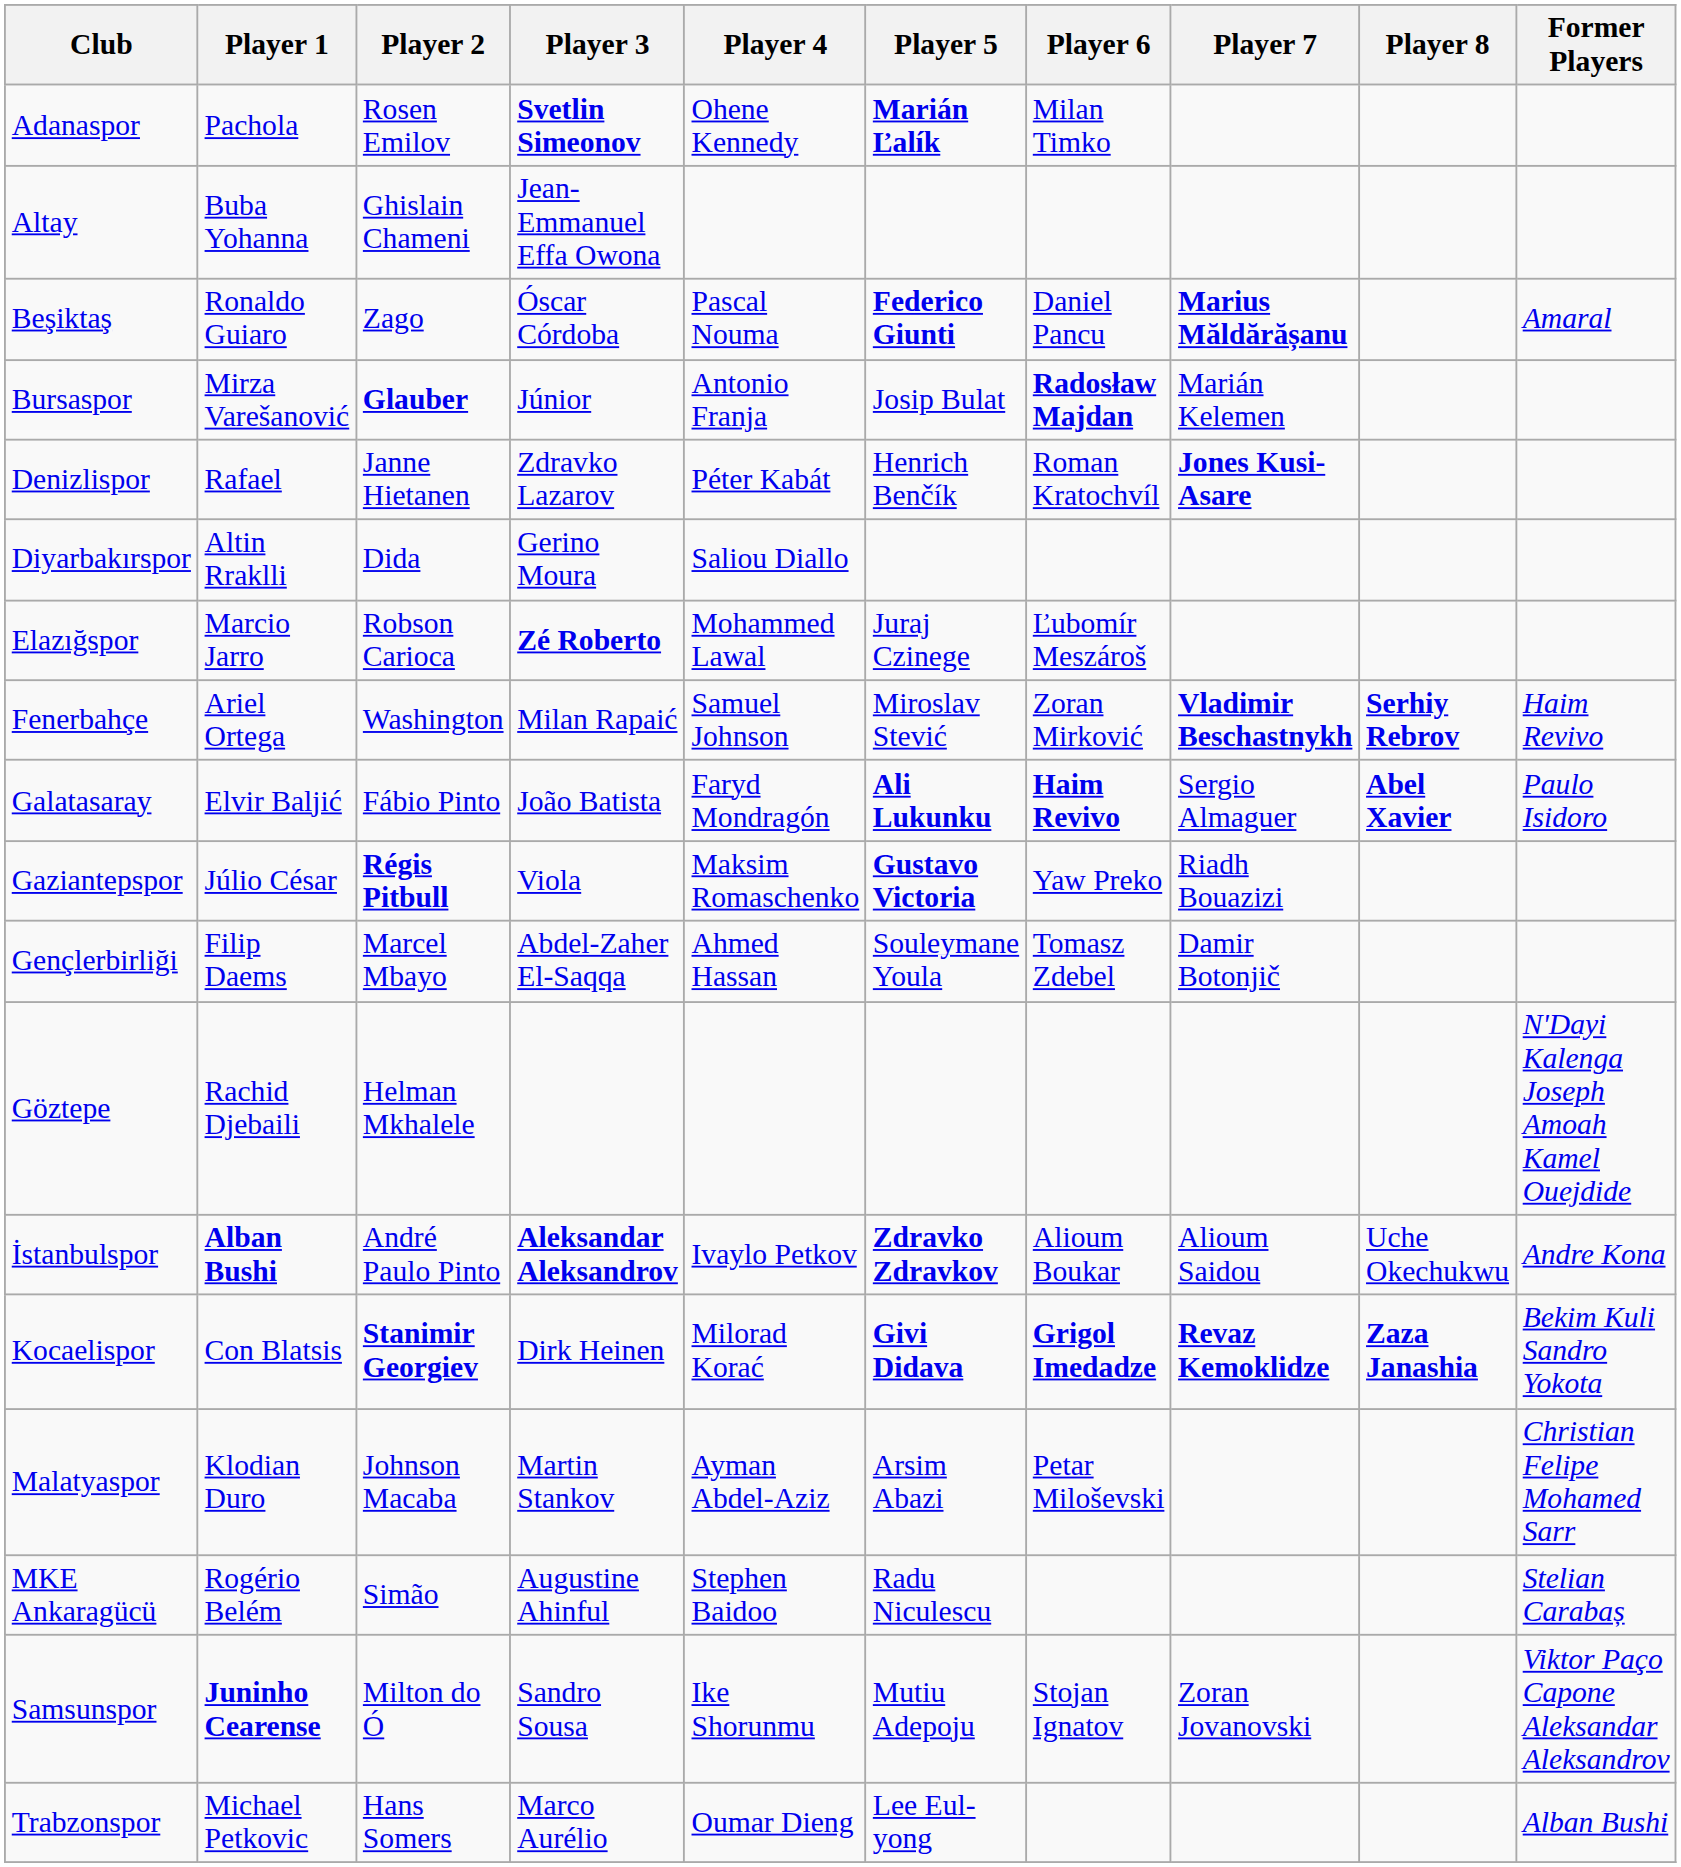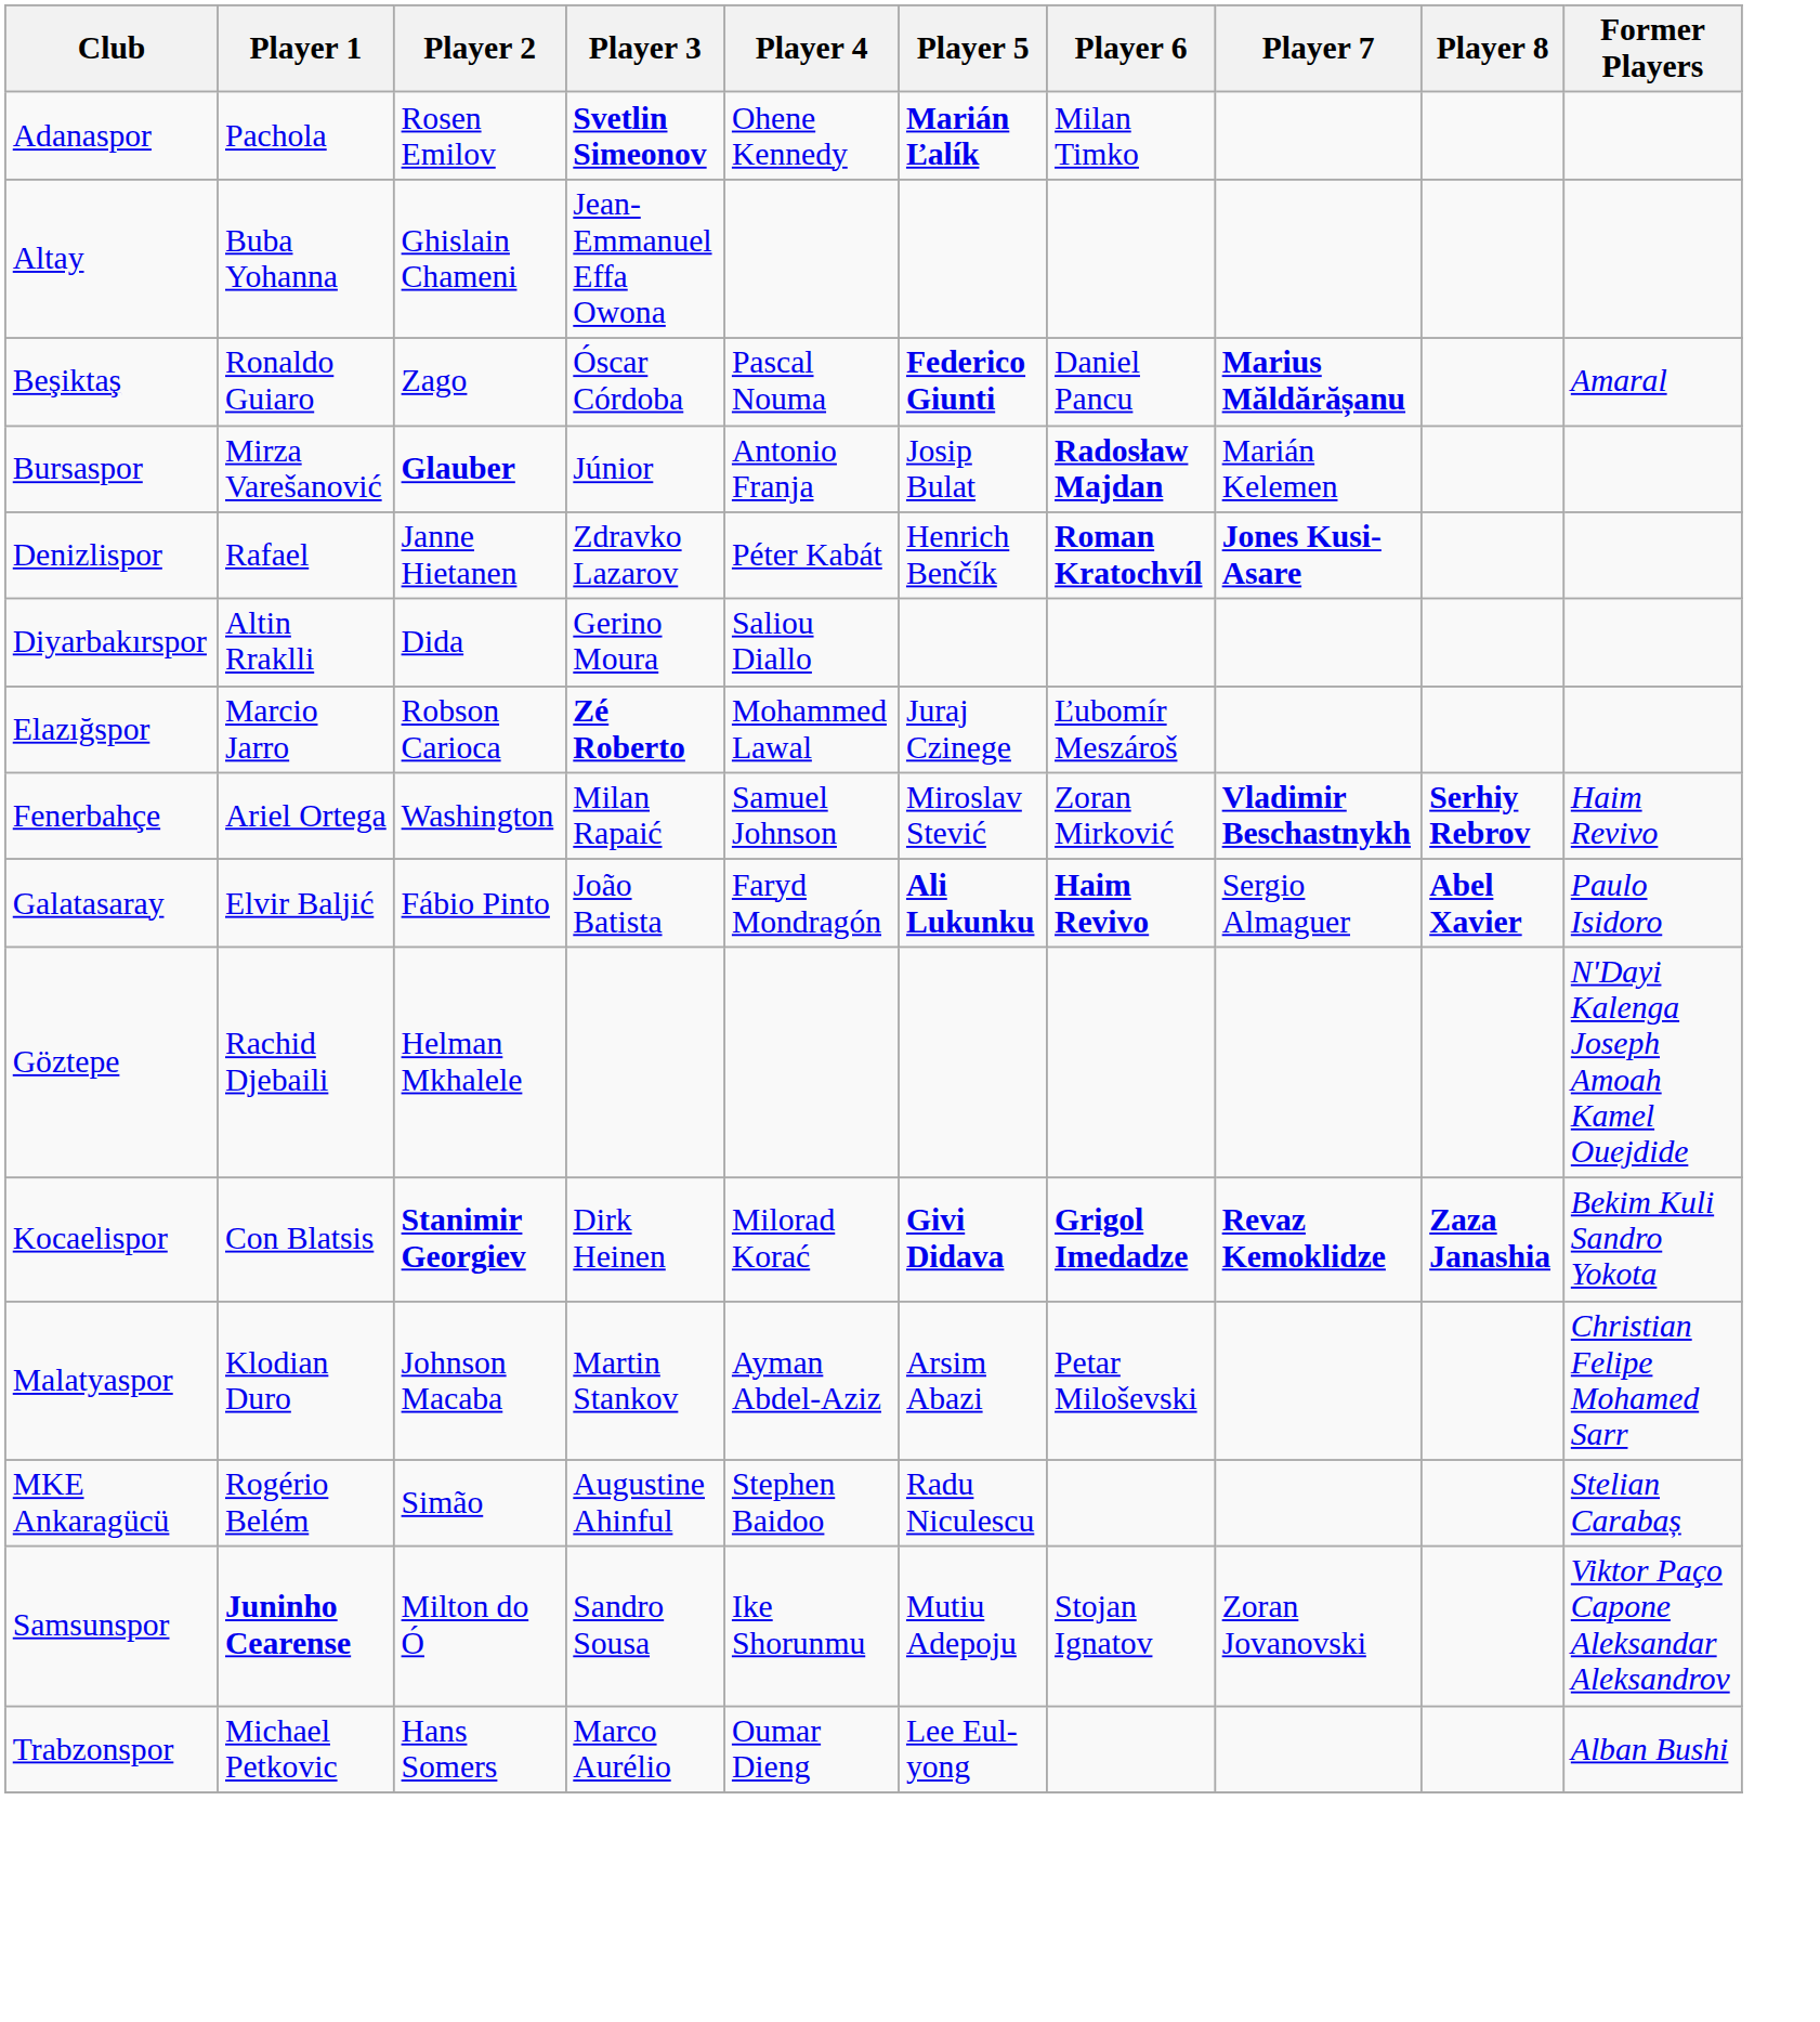 <table class="wikitable">
 <tr>
 <th width="170">Club</th>
 <th width="170">Player 1</th>
 <th width="170">Player 2</th>
 <th width="170">Player 3</th>
 <th width="170">Player 4</th>
 <th width="170">Player 5</th>
 <th width="170">Player 6</th>
 <th width="170">Player 7</th>
 <th width="170">Player 8</th>
 <th width="170">Former Players</th>
 </tr>
 <tr>
 <td><a href='#'>Adanaspor</a></td>
 <td> <a href='#'>Pachola</a></td>
 <td> <a href='#'>Rosen Emilov</a></td>
 <td> <strong><a href='#'>Svetlin Simeonov</a></strong></td>
 <td> <a href='#'>Ohene Kennedy</a></td>
 <td> <strong><a href='#'>Marián Ľalík</a></strong></td>
 <td> <a href='#'>Milan Timko</a></td>
 <td></td>
 <td></td>
 <td></td>
 </tr>
 <tr>
 <td><a href='#'>Altay</a></td>
 <td> <a href='#'>Buba Yohanna</a></td>
 <td> <a href='#'>Ghislain Chameni</a></td>
 <td> <a href='#'>Jean-Emmanuel Effa Owona</a></td>
 <td></td>
 <td></td>
 <td></td>
 <td></td>
 <td></td>
 <td></td>
 </tr>
 <tr>
 <td><a href='#'>Beşiktaş</a></td>
 <td> <a href='#'>Ronaldo Guiaro</a></td>
 <td> <a href='#'>Zago</a></td>
 <td> <a href='#'>Óscar Córdoba</a></td>
 <td> <a href='#'>Pascal Nouma</a></td>
 <td> <strong><a href='#'>Federico Giunti</a></strong></td>
 <td> <a href='#'>Daniel Pancu</a></td>
 <td> <strong><a href='#'>Marius Măldărășanu</a></strong></td>
 <td></td>
 <td> <em><a href='#'>Amaral</a></em></td>
 </tr>
 <tr>
 <td><a href='#'>Bursaspor</a></td>
 <td> <a href='#'>Mirza Varešanović</a></td>
 <td> <strong><a href='#'>Glauber</a></strong></td>
 <td> <a href='#'>Júnior</a></td>
 <td> <a href='#'>Antonio Franja</a></td>
 <td> <a href='#'>Josip Bulat</a></td>
 <td> <strong><a href='#'>Radosław Majdan</a></strong></td>
 <td> <a href='#'>Marián Kelemen</a></td>
 <td></td>
 <td></td>
 </tr>
 <tr>
 <td><a href='#'>Denizlispor</a></td>
 <td> <a href='#'>Rafael</a></td>
 <td> <a href='#'>Janne Hietanen</a></td>
 <td> <a href='#'>Zdravko Lazarov</a></td>
 <td> <a href='#'>Péter Kabát</a></td>
 <td> <a href='#'>Henrich Benčík</a></td>
-<td> <a href='#'>Roman Kratochvíl</a></td>
+<td><strong> <a href='#'>Roman Kratochvíl</a></strong></td>
 <td> <strong><a href='#'>Jones Kusi-Asare</a></strong></td>
 <td></td>
 <td></td>
 </tr>
 <tr>
 <td><a href='#'>Diyarbakırspor</a></td>
 <td> <a href='#'>Altin Rraklli</a></td>
 <td> <a href='#'>Dida</a></td>
 <td> <a href='#'>Gerino Moura</a></td>
 <td> <a href='#'>Saliou Diallo</a></td>
 <td></td>
 <td></td>
 <td></td>
 <td></td>
 <td></td>
 </tr>
 <tr>
 <td><a href='#'>Elazığspor</a></td>
 <td> <a href='#'>Marcio Jarro</a></td>
 <td> <a href='#'>Robson Carioca</a></td>
 <td> <strong><a href='#'>Zé Roberto</a></strong></td>
 <td> <a href='#'>Mohammed Lawal</a></td>
 <td> <a href='#'>Juraj Czinege</a></td>
 <td> <a href='#'>Ľubomír Meszároš</a></td>
 <td></td>
 <td></td>
 <td></td>
 </tr>
 <tr>
 <td><a href='#'>Fenerbahçe</a></td>
 <td> <a href='#'>Ariel Ortega</a></td>
 <td> <a href='#'>Washington</a></td>
 <td> <a href='#'>Milan Rapaić</a></td>
 <td> <a href='#'>Samuel Johnson</a></td>
 <td> <a href='#'>Miroslav Stević</a></td>
 <td> <a href='#'>Zoran Mirković</a></td>
 <td> <strong><a href='#'>Vladimir Beschastnykh</a></strong></td>
 <td> <strong><a href='#'>Serhiy Rebrov</a></strong></td>
 <td> <em><a href='#'>Haim Revivo</a></em></td>
 </tr>
 <tr>
 <td><a href='#'>Galatasaray</a></td>
 <td> <a href='#'>Elvir Baljić</a></td>
 <td> <a href='#'>Fábio Pinto</a></td>
 <td> <a href='#'>João Batista</a></td>
 <td> <a href='#'>Faryd Mondragón</a></td>
 <td> <strong><a href='#'>Ali Lukunku</a></strong></td>
 <td> <strong><a href='#'>Haim Revivo</a></strong></td>
 <td> <a href='#'>Sergio Almaguer</a></td>
 <td> <strong><a href='#'>Abel Xavier</a></strong></td>
 <td> <em><a href='#'>Paulo Isidoro</a></em></td>
 </tr>
 <tr>
-<td><a href='#'>Gaziantepspor</a></td>
-<td> <a href='#'>Júlio César</a></td>
-<td> <strong><a href='#'>Régis Pitbull</a></strong></td>
-<td> <a href='#'>Viola</a></td>
-<td> <a href='#'>Maksim Romaschenko</a></td>
-<td> <strong><a href='#'>Gustavo Victoria</a></strong></td>
-<td> <a href='#'>Yaw Preko</a></td>
-<td> <a href='#'>Riadh Bouazizi</a></td>
-<td></td>
-<td></td>
-</tr>
-<tr>
-<td><a href='#'>Gençlerbirliği</a></td>
-<td> <a href='#'>Filip Daems</a></td>
-<td> <a href='#'>Marcel Mbayo</a></td>
-<td> <a href='#'>Abdel-Zaher El-Saqqa</a></td>
-<td> <a href='#'>Ahmed Hassan</a></td>
-<td> <a href='#'>Souleymane Youla</a></td>
-<td> <a href='#'>Tomasz Zdebel</a></td>
-<td> <a href='#'>Damir Botonjič</a></td>
-<td></td>
-<td></td>
-</tr>
-<tr>
 <td><a href='#'>Göztepe</a></td>
 <td> <a href='#'>Rachid Djebaili</a></td>
 <td> <a href='#'>Helman Mkhalele</a></td>
 <td></td>
 <td></td>
 <td></td>
 <td></td>
 <td></td>
 <td></td>
 <td> <em><a href='#'>N'Dayi Kalenga</a></em> <br>  <em><a href='#'>Joseph Amoah</a></em> <br>  <em><a href='#'>Kamel Ouejdide</a></em></td>
-</tr>
-<tr>
-<td><a href='#'>İstanbulspor</a></td>
-<td> <strong><a href='#'>Alban Bushi</a></strong></td>
-<td> <a href='#'>André Paulo Pinto</a></td>
-<td> <strong><a href='#'>Aleksandar Aleksandrov</a></strong></td>
-<td> <a href='#'>Ivaylo Petkov</a></td>
-<td> <strong><a href='#'>Zdravko Zdravkov</a></strong></td>
-<td> <a href='#'>Alioum Boukar</a></td>
-<td> <a href='#'>Alioum Saidou</a></td>
-<td> <a href='#'>Uche Okechukwu</a></td>
-<td> <em><a href='#'>Andre Kona</a></em></td>
 </tr>
 <tr>
 <td><a href='#'>Kocaelispor</a></td>
 <td> <a href='#'>Con Blatsis</a></td>
 <td> <strong><a href='#'>Stanimir Georgiev</a></strong></td>
 <td> <a href='#'>Dirk Heinen</a></td>
 <td> <a href='#'>Milorad Korać</a></td>
 <td> <strong><a href='#'>Givi Didava</a></strong></td>
 <td> <strong><a href='#'>Grigol Imedadze</a></strong></td>
 <td> <strong><a href='#'>Revaz Kemoklidze</a></strong></td>
 <td> <strong><a href='#'>Zaza Janashia</a></strong></td>
 <td> <em><a href='#'>Bekim Kuli</a></em> <br>  <em><a href='#'>Sandro Yokota</a></em></td>
 </tr>
 <tr>
 <td><a href='#'>Malatyaspor</a></td>
 <td> <a href='#'>Klodian Duro</a></td>
 <td> <a href='#'>Johnson Macaba</a></td>
 <td> <a href='#'>Martin Stankov</a></td>
 <td> <a href='#'>Ayman Abdel-Aziz</a></td>
 <td> <a href='#'>Arsim Abazi</a></td>
 <td> <a href='#'>Petar Miloševski</a></td>
 <td></td>
 <td></td>
 <td> <em><a href='#'>Christian</a></em> <br>  <em><a href='#'>Felipe</a></em> <br>  <em><a href='#'>Mohamed Sarr</a></em></td>
 </tr>
 <tr>
 <td><a href='#'>MKE Ankaragücü</a></td>
 <td> <a href='#'>Rogério Belém</a></td>
 <td> <a href='#'>Simão</a></td>
 <td> <a href='#'>Augustine Ahinful</a></td>
 <td> <a href='#'>Stephen Baidoo</a></td>
 <td> <a href='#'>Radu Niculescu</a></td>
 <td></td>
 <td></td>
 <td></td>
 <td> <em><a href='#'>Stelian Carabaș</a></em></td>
 </tr>
 <tr>
 <td><a href='#'>Samsunspor</a></td>
 <td> <strong><a href='#'>Juninho Cearense</a></strong></td>
 <td> <a href='#'>Milton do Ó</a></td>
 <td> <a href='#'>Sandro Sousa</a></td>
 <td> <a href='#'>Ike Shorunmu</a></td>
 <td> <a href='#'>Mutiu Adepoju</a></td>
 <td> <a href='#'>Stojan Ignatov</a></td>
 <td> <a href='#'>Zoran Jovanovski</a></td>
 <td></td>
 <td> <em><a href='#'>Viktor Paço</a></em> <br>  <em><a href='#'>Capone</a></em> <br>  <em><a href='#'>Aleksandar Aleksandrov</a></em></td>
 </tr>
 <tr>
 <td><a href='#'>Trabzonspor</a></td>
 <td> <a href='#'>Michael Petkovic</a></td>
 <td> <a href='#'>Hans Somers</a></td>
 <td> <a href='#'>Marco Aurélio</a></td>
 <td> <a href='#'>Oumar Dieng</a></td>
 <td> <a href='#'>Lee Eul-yong</a></td>
 <td></td>
 <td></td>
 <td></td>
 <td> <em><a href='#'>Alban Bushi</a></em></td>
 </tr>
 <tr>
 </tr>
 </table>
